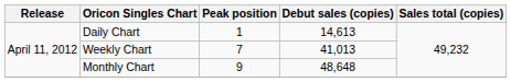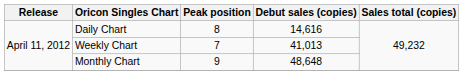 <table class="wikitable">
 <tr>
 <th>Release</th>
 <th>Oricon Singles Chart</th>
 <th>Peak position</th>
 <th>Debut sales (copies)</th>
 <th>Sales total (copies)</th>
 </tr>
 <tr>
 <td rowspan="3">April 11, 2012</td>
 <td>Daily Chart</td>
-<td align="center">1</td>
-<td align="center">14,613</td>
+<td align="center">8</td>
+<td align="center">14,616</td>
 <td style="text-align:center;" rowspan="3">49,232</td>
 </tr>
 <tr>
 <td>Weekly Chart</td>
 <td align="center">7</td>
 <td align="center">41,013</td>
 </tr>
 <tr>
 <td>Monthly Chart</td>
 <td align="center">9</td>
 <td align="center">48,648</td>
 </tr>
 <tr>
 </tr>
 </table>
